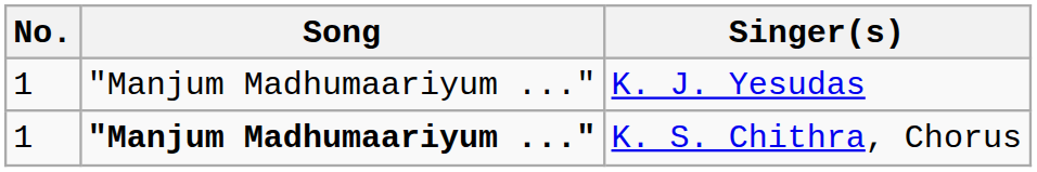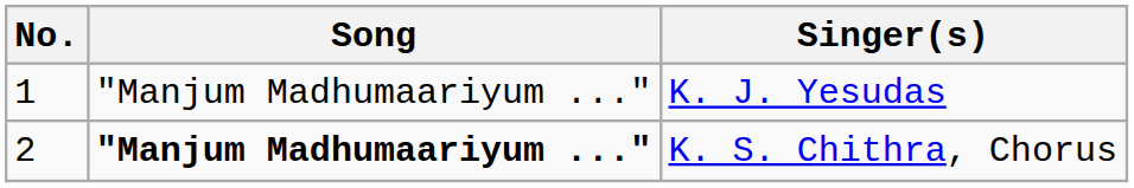 <table class="wikitable">
 <tr>
 <th>No.</th>
 <th>Song</th>
 <th>Singer(s)</th>
 </tr>
 <tr>
 <td>1</td>
 <td>"Manjum Madhumaariyum ..."</td>
 <td><a href='#'>K. J. Yesudas</a></td>
 </tr>
 <tr>
-<td>1</td>
+<td>2</td>
 <td><strong>"Manjum Madhumaariyum ..."</strong></td>
 <td><a href='#'>K. S. Chithra</a>, Chorus</td>
 </tr>
 </table>
